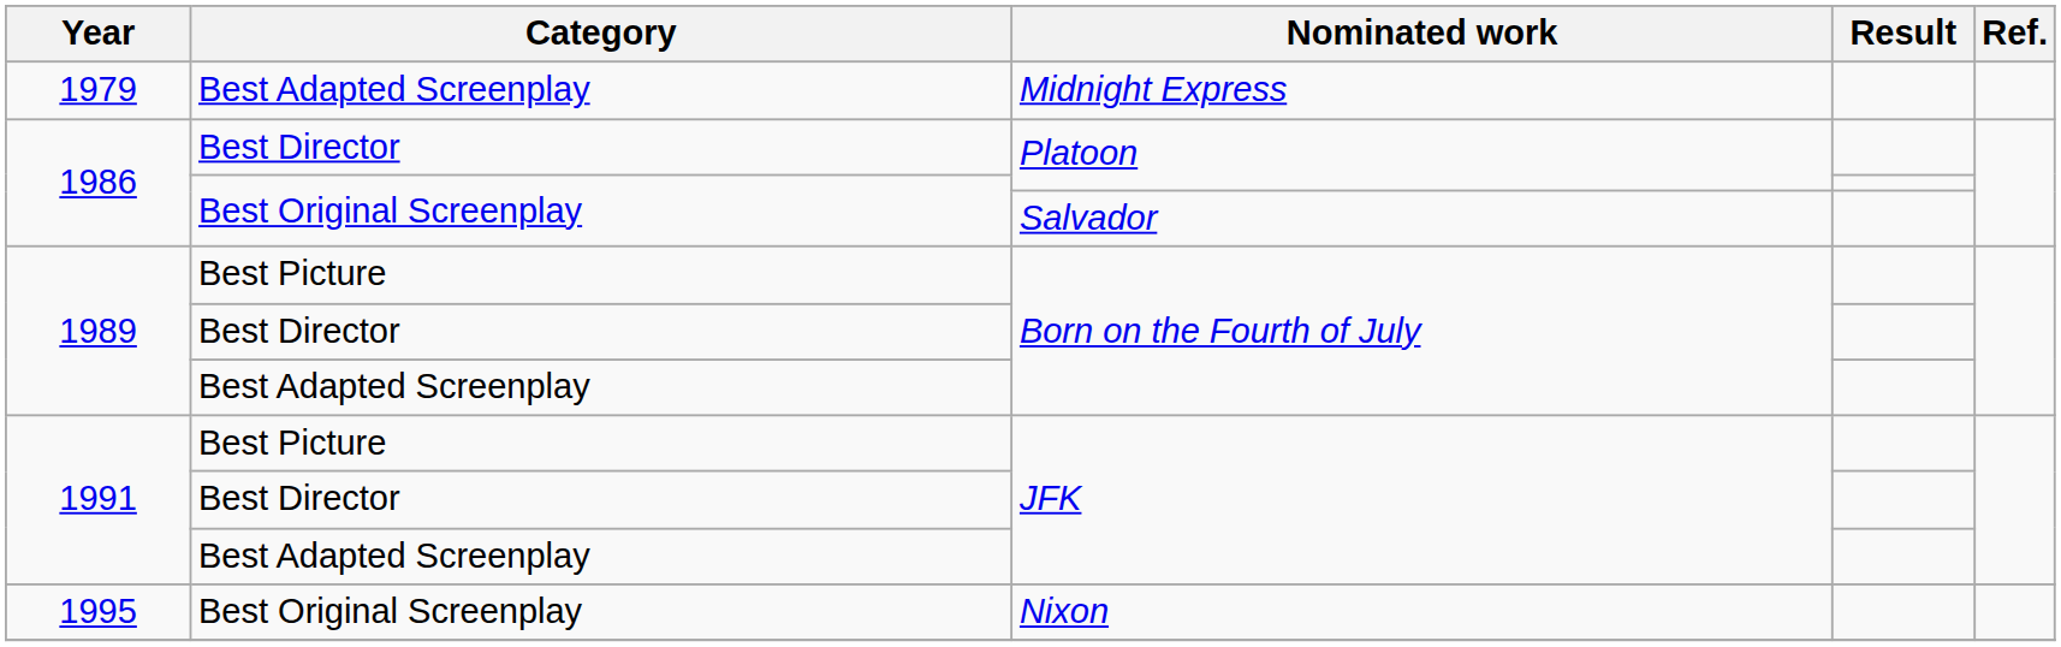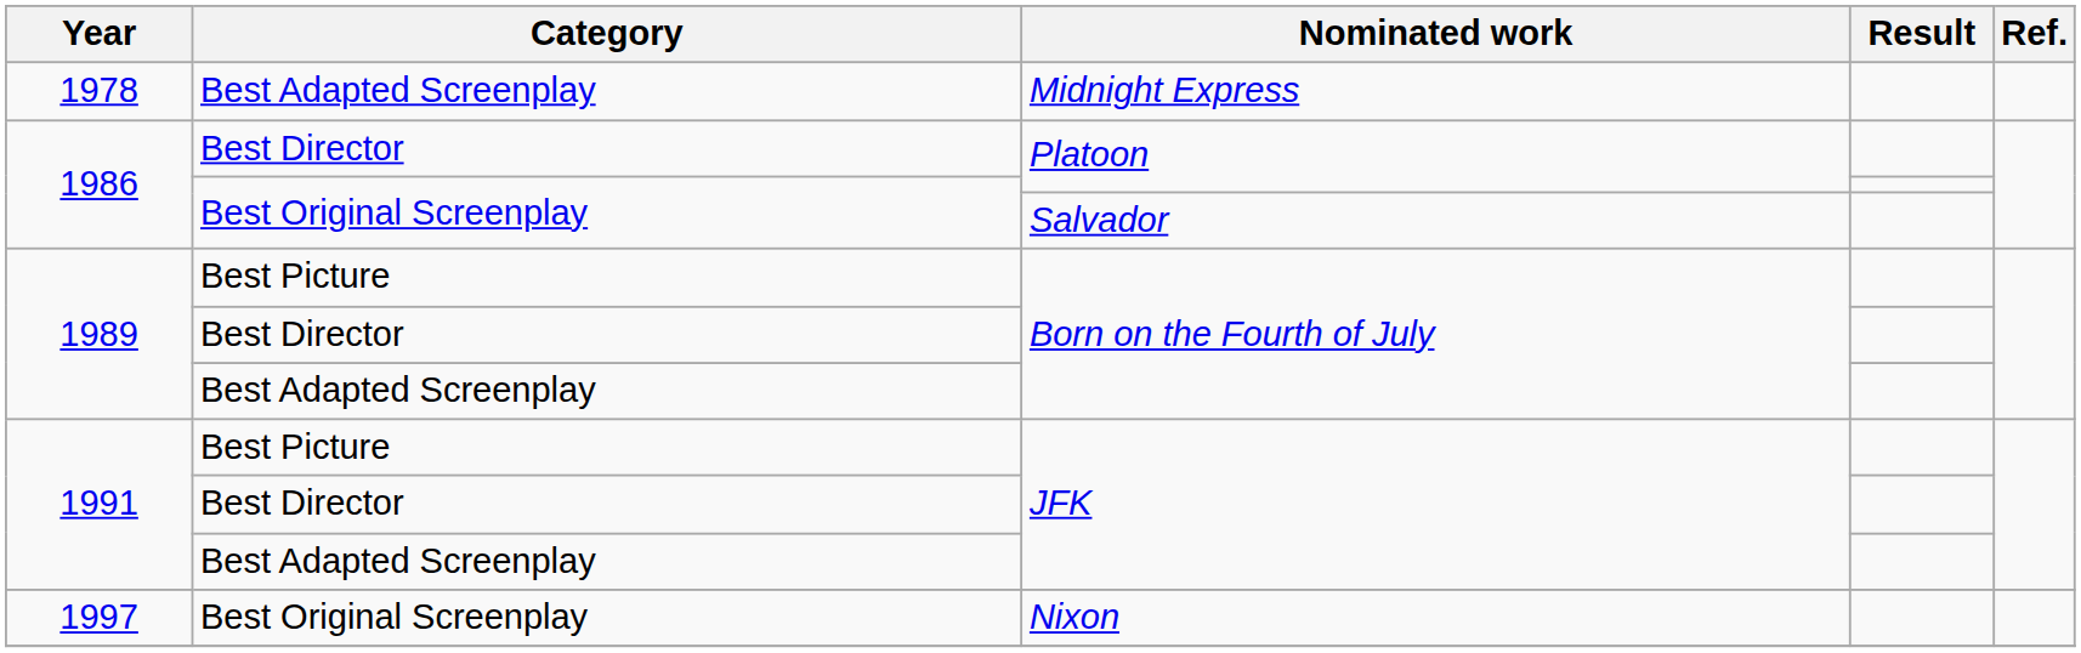 <table class="wikitable plainrowheaders" Style=font-size:98%>
 <tr>
 <th scope="col" style="width:9%;">Year</th>
 <th scope="col" style="width:20em;">Category</th>
 <th scope="col" style="width:20em;">Nominated work</th>
 <th scope="col" style="width:2em;">Result</th>
 <th scope="col" style="width:4%;">Ref.</th>
 </tr>
 <tr>
-<td style="text-align:center;"><a href='#'>1979</a></td>
+<td style="text-align:center;"><a href='#'>1978</a></td>
 <td><a href='#'>Best Adapted Screenplay</a></td>
 <td><em><a href='#'>Midnight Express</a></em></td>
 <td></td>
 <td style="text-align:center;"></td>
 </tr>
 <tr>
 <td style="text-align:center;", rowspan=3><a href='#'>1986</a></td>
 <td><a href='#'>Best Director</a></td>
 <td rowspan=2><em><a href='#'>Platoon</a></em></td>
 <td></td>
 <td style="text-align:center;", rowspan=3></td>
 </tr>
 <tr>
 <td rowspan=2><a href='#'>Best Original Screenplay</a></td>
 <td></td>
 </tr>
 <tr>
 <td><em><a href='#'>Salvador</a></em></td>
 <td></td>
 </tr>
 <tr>
 <td style="text-align:center;", rowspan=3><a href='#'>1989</a></td>
 <td>Best Picture</td>
 <td rowspan=3><em><a href='#'>Born on the Fourth of July</a></em></td>
 <td></td>
 <td style="text-align:center;", rowspan=3></td>
 </tr>
 <tr>
 <td>Best Director</td>
 <td></td>
 </tr>
 <tr>
 <td>Best Adapted Screenplay</td>
 <td></td>
 </tr>
 <tr>
 <td style="text-align:center;", rowspan=3><a href='#'>1991</a></td>
 <td>Best Picture</td>
 <td rowspan=3><em><a href='#'>JFK</a></em></td>
 <td></td>
 <td style="text-align:center;", rowspan=3></td>
 </tr>
 <tr>
 <td>Best Director</td>
 <td></td>
 </tr>
 <tr>
 <td>Best Adapted Screenplay</td>
 <td></td>
 </tr>
 <tr>
-<td style="text-align:center;"><a href='#'>1995</a></td>
+<td style="text-align:center;"><a href='#'>1997</a></td>
 <td>Best Original Screenplay</td>
 <td><em><a href='#'>Nixon</a></em></td>
 <td></td>
 <td style="text-align:center;"></td>
 </tr>
 <tr>
 </tr>
 </table>
